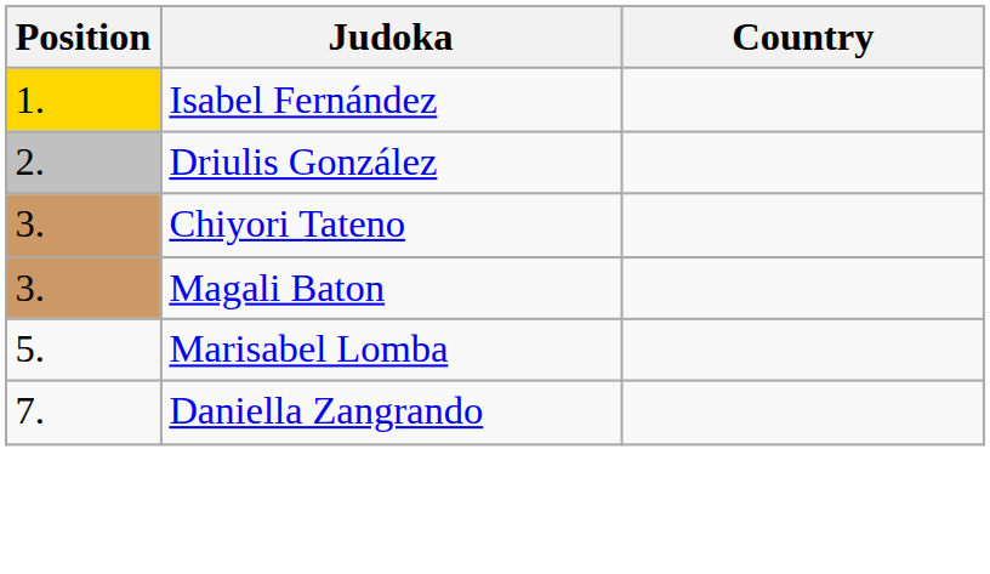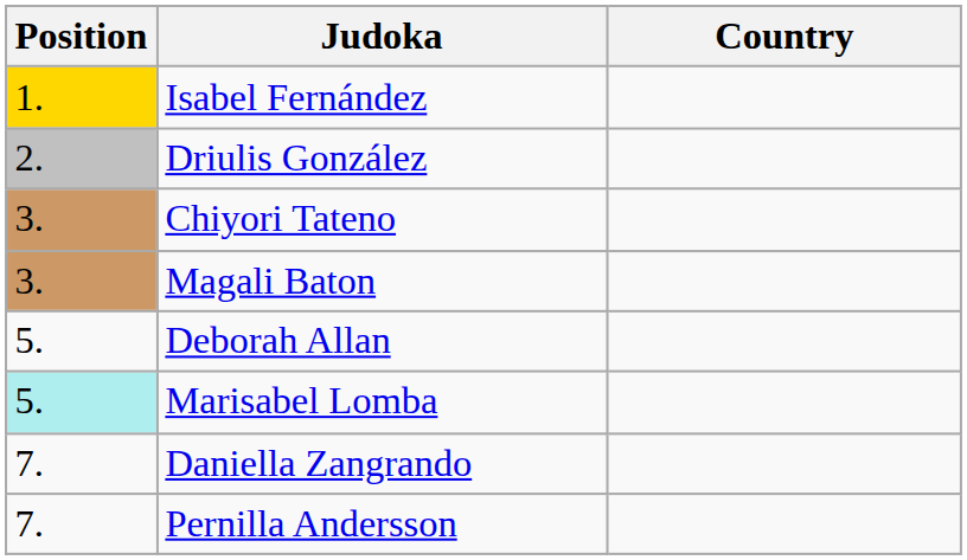 <table class=wikitable>
 <tr>
 <th>Position</th>
 <th width=180>Judoka</th>
 <th width=140>Country</th>
 </tr>
 <tr>
 <td bgcolor=gold>1.</td>
 <td><a href='#'>Isabel Fernández</a></td>
 <td></td>
 </tr>
 <tr>
 <td bgcolor=silver>2.</td>
 <td><a href='#'>Driulis González</a></td>
 <td></td>
 </tr>
 <tr>
 <td bgcolor=CC9966>3.</td>
 <td><a href='#'>Chiyori Tateno</a></td>
 <td></td>
 </tr>
 <tr>
 <td bgcolor=CC9966>3.</td>
 <td><a href='#'>Magali Baton</a></td>
 <td></td>
 </tr>
 <tr>
 <td>5.</td>
+<td><a href='#'>Deborah Allan</a></td>
+<td></td>
+</tr>
+<tr>
+<td style="background: paleturquoise;">5.</td>
 <td><a href='#'>Marisabel Lomba</a></td>
 <td></td>
 </tr>
 <tr>
 <td>7.</td>
 <td><a href='#'>Daniella Zangrando</a></td>
 <td></td>
 </tr>
+<tr>
+<td>7.</td>
+<td><a href='#'>Pernilla Andersson</a></td>
+<td></td>
+</tr>
 </table>
